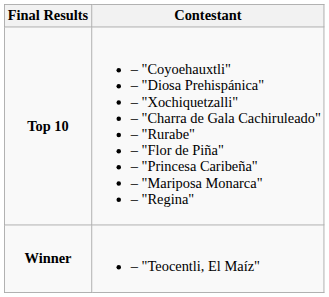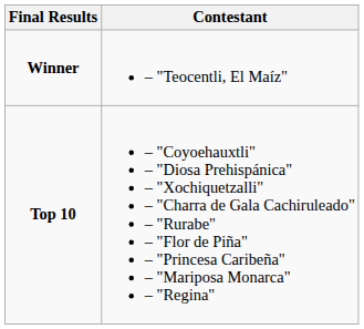 <table class="wikitable">
 <tr>
 <th>Final Results</th>
 <th>Contestant</th>
 </tr>
 <tr>
+<td align="center"><strong>Winner</strong></td>
+<td><br><ul><li><strong></strong> – "Teocentli, El Maíz"</li></ul></td>
+</tr>
+<tr>
 <td align="center"><strong>Top 10</strong></td>
 <td><br><ul><li><strong></strong> – "Coyoehauxtli"</li><li><strong></strong> – "Diosa Prehispánica"</li><li><strong></strong> – "Xochiquetzalli"</li><li><strong></strong> – "Charra de Gala Cachiruleado"</li><li><strong></strong> – "Rurabe"</li><li><strong></strong> – "Flor de Piña"</li><li><strong></strong> – "Princesa Caribeña"</li><li><strong></strong> – "Mariposa Monarca"</li><li><strong></strong> – "Regina"</li></ul></td>
 </tr>
-<tr>
-<td align="center"><strong>Winner</strong></td>
-<td><br><ul><li><strong></strong> – "Teocentli, El Maíz"</li></ul></td>
-</tr>
 </table>
